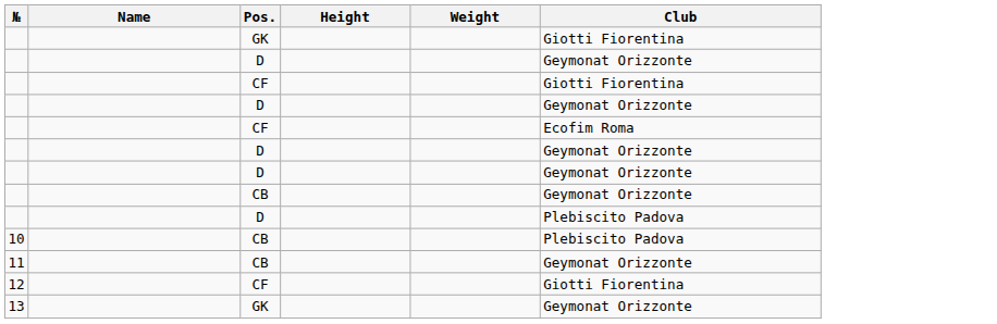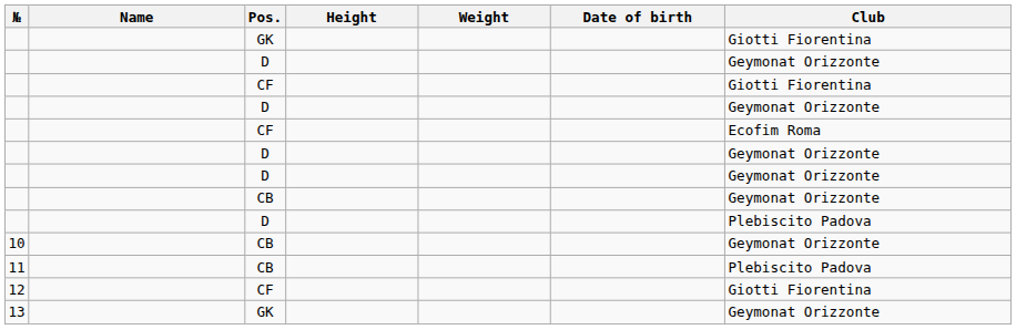 <table class="wikitable sortable" style="font-size:100%; text-align:center;">
 <tr>
 <th>№</th>
 <th style="width:15em;text-align:center;">Name</th>
 <th>Pos.</th>
 <th style="width:9em">Height</th>
 <th style="width:9em">Weight</th>
+<th style="width:12em">Date of birth</th>
 <th style="width:20em">Club</th>
 </tr>
 <tr>
 <td></td>
 <td style="text-align:left;"></td>
 <td>GK</td>
 <td></td>
 <td></td>
+<td style="text-align:right;"></td>
 <td style="text-align:left;"> Giotti Fiorentina</td>
 </tr>
 <tr>
 <td></td>
 <td style="text-align:left;"></td>
 <td>D</td>
 <td></td>
 <td></td>
+<td style="text-align:right;"></td>
 <td style="text-align:left;"> Geymonat Orizzonte</td>
 </tr>
 <tr>
 <td></td>
 <td style="text-align:left;"></td>
 <td>CF</td>
 <td></td>
 <td></td>
+<td style="text-align:right;"></td>
 <td style="text-align:left;"> Giotti Fiorentina</td>
 </tr>
 <tr>
 <td></td>
 <td style="text-align:left;"></td>
 <td>D</td>
 <td></td>
 <td></td>
+<td style="text-align:right;"></td>
 <td style="text-align:left;"> Geymonat Orizzonte</td>
 </tr>
 <tr>
 <td></td>
 <td style="text-align:left;"></td>
 <td>CF</td>
 <td></td>
 <td></td>
+<td style="text-align:right;"></td>
 <td style="text-align:left;"> Ecofim Roma</td>
 </tr>
 <tr>
 <td></td>
 <td style="text-align:left;"></td>
 <td>D</td>
 <td></td>
 <td></td>
+<td style="text-align:right;"></td>
 <td style="text-align:left;"> Geymonat Orizzonte</td>
 </tr>
 <tr>
 <td></td>
 <td style="text-align:left;"></td>
 <td>D</td>
 <td></td>
 <td></td>
+<td style="text-align:right;"></td>
 <td style="text-align:left;"> Geymonat Orizzonte</td>
 </tr>
 <tr>
 <td></td>
 <td style="text-align:left;"></td>
 <td>CB</td>
 <td></td>
 <td></td>
+<td style="text-align:right;"></td>
 <td style="text-align:left;"> Geymonat Orizzonte</td>
 </tr>
 <tr>
 <td></td>
 <td style="text-align:left;"></td>
 <td>D</td>
 <td></td>
 <td></td>
+<td style="text-align:right;"></td>
 <td style="text-align:left;"> Plebiscito Padova</td>
 </tr>
 <tr>
 <td>10</td>
 <td style="text-align:left;"></td>
 <td>CB</td>
 <td></td>
 <td></td>
-<td style="text-align:left;"> Plebiscito Padova</td>
+<td style="text-align:right;"></td>
+<td style="text-align:left;"> Geymonat Orizzonte</td>
 </tr>
 <tr>
 <td>11</td>
 <td style="text-align:left;"></td>
 <td>CB</td>
 <td></td>
 <td></td>
-<td style="text-align:left;"> Geymonat Orizzonte</td>
+<td style="text-align:right;"></td>
+<td style="text-align:left;"> Plebiscito Padova</td>
 </tr>
 <tr>
 <td>12</td>
 <td style="text-align:left;"></td>
 <td>CF</td>
 <td></td>
 <td></td>
+<td style="text-align:right;"></td>
 <td style="text-align:left;"> Giotti Fiorentina</td>
 </tr>
 <tr>
 <td>13</td>
 <td style="text-align:left;"></td>
 <td>GK</td>
 <td></td>
 <td></td>
+<td style="text-align:right;"></td>
 <td style="text-align:left;"> Geymonat Orizzonte</td>
 </tr>
 </table>
